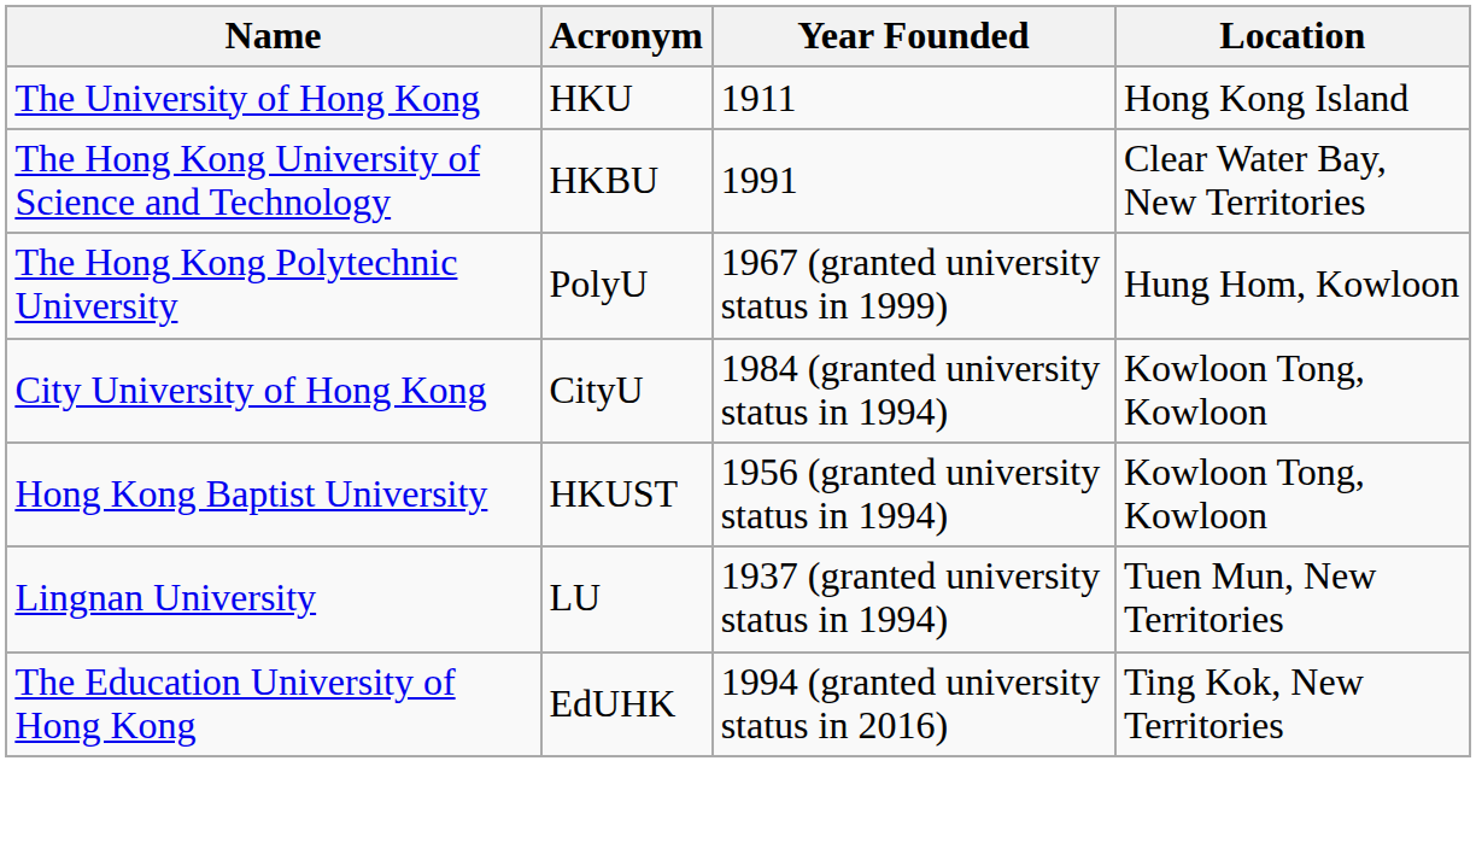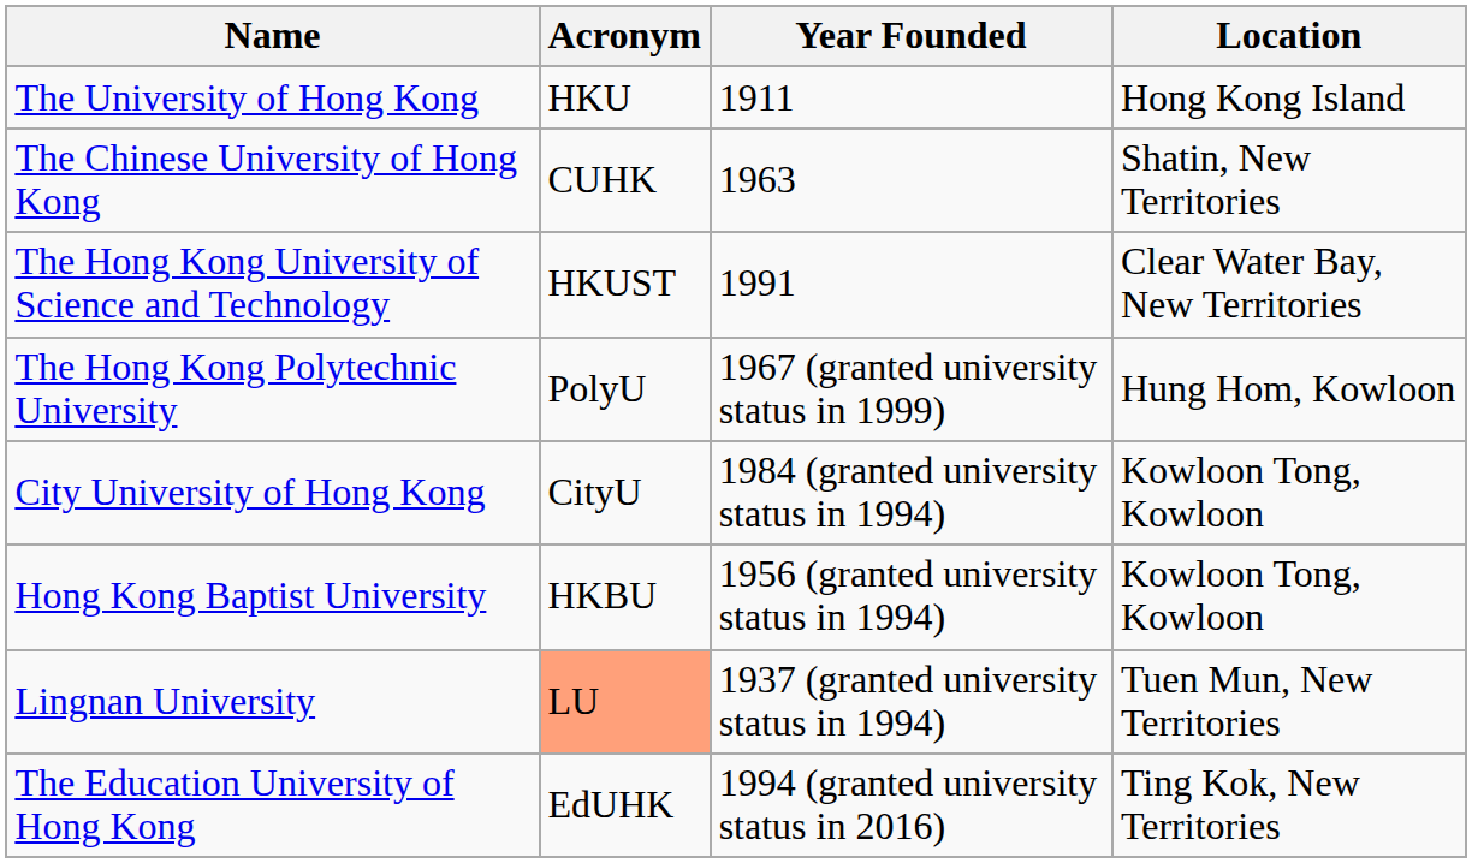 <table class="wikitable">
 <tr>
 <th>Name</th>
 <th>Acronym</th>
 <th>Year Founded</th>
 <th>Location</th>
 </tr>
 <tr>
 <td><a href='#'>The University of Hong Kong</a></td>
 <td>HKU</td>
 <td>1911</td>
 <td>Hong Kong Island</td>
 </tr>
 <tr>
+<td><a href='#'>The Chinese University of Hong Kong</a></td>
+<td>CUHK</td>
+<td>1963</td>
+<td>Shatin, New Territories</td>
+</tr>
+<tr>
 <td><a href='#'>The Hong Kong University of Science and Technology</a></td>
-<td>HKBU</td>
+<td>HKUST</td>
 <td>1991</td>
 <td>Clear Water Bay, New Territories</td>
 </tr>
 <tr>
 <td><a href='#'>The Hong Kong Polytechnic University</a></td>
 <td>PolyU</td>
 <td>1967 (granted university status in 1999)</td>
 <td>Hung Hom, Kowloon</td>
 </tr>
 <tr>
 <td><a href='#'>City University of Hong Kong</a></td>
 <td>CityU</td>
 <td>1984 (granted university status in 1994)</td>
 <td>Kowloon Tong, Kowloon</td>
 </tr>
 <tr>
 <td><a href='#'>Hong Kong Baptist University</a></td>
-<td>HKUST</td>
+<td>HKBU</td>
 <td>1956 (granted university status in 1994)</td>
 <td>Kowloon Tong, Kowloon</td>
 </tr>
 <tr>
 <td><a href='#'>Lingnan University</a></td>
-<td>LU</td>
+<td style="background: lightsalmon;">LU</td>
 <td>1937 (granted university status in 1994)</td>
 <td>Tuen Mun, New Territories</td>
 </tr>
 <tr>
 <td><a href='#'>The Education University of Hong Kong</a></td>
 <td>EdUHK</td>
 <td>1994 (granted university status in 2016)</td>
 <td>Ting Kok, New Territories</td>
 </tr>
 </table>
